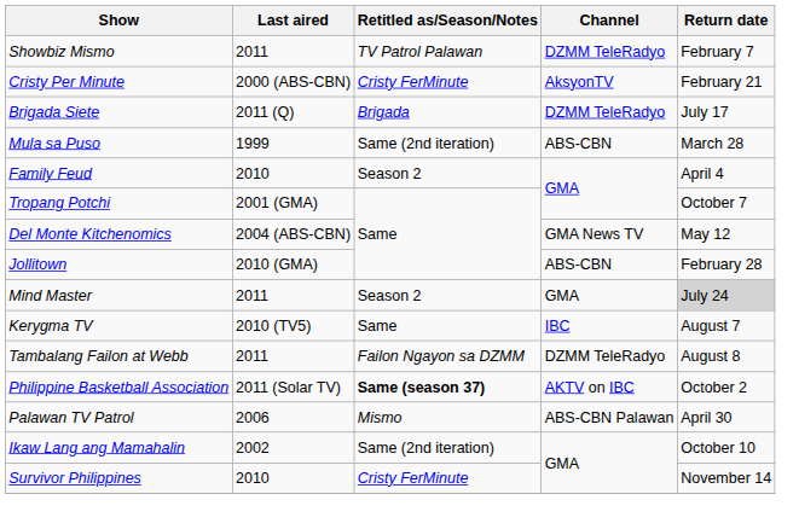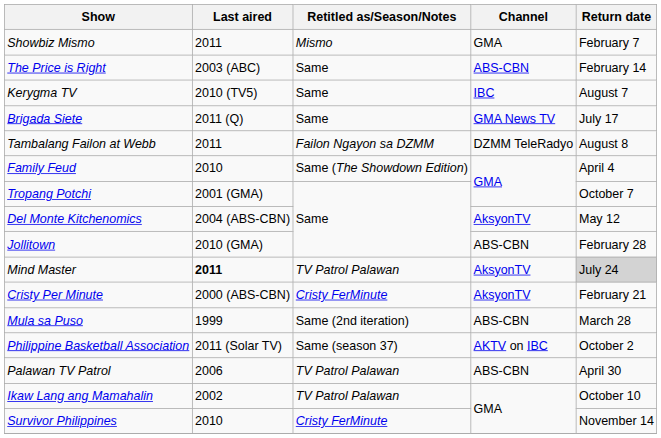 <table class="wikitable" style="text-align:left; line-height:25px; width:auto;">
 <tr>
 <th>Show</th>
 <th>Last aired</th>
 <th>Retitled as/Season/Notes</th>
 <th>Channel</th>
 <th>Return date</th>
 </tr>
 <tr>
 <td><em>Showbiz Mismo</em></td>
 <td>2011</td>
-<td><em>TV Patrol Palawan</em></td>
-<td><a href='#'>DZMM TeleRadyo</a></td>
+<td><em>Mismo</em></td>
+<td>GMA</td>
 <td>February 7</td>
 </tr>
 <tr>
-<td><em><a href='#'>Cristy Per Minute</a></em></td>
-<td>2000 (ABS-CBN)</td>
-<td><em><a href='#'>Cristy FerMinute</a></em></td>
-<td><a href='#'>AksyonTV</a></td>
-<td>February 21</td>
+<td><em><a href='#'>The Price is Right</a></em></td>
+<td>2003 (ABC)</td>
+<td>Same</td>
+<td><a href='#'>ABS-CBN</a></td>
+<td>February 14</td>
+</tr>
+<tr>
+<td><em>Kerygma TV</em></td>
+<td>2010 (TV5)</td>
+<td>Same</td>
+<td><a href='#'>IBC</a></td>
+<td>August 7</td>
 </tr>
 <tr>
 <td><em><a href='#'>Brigada Siete</a></em></td>
 <td>2011 (Q)</td>
-<td><em><a href='#'>Brigada</a></em></td>
-<td><a href='#'>DZMM TeleRadyo</a></td>
+<td>Same</td>
+<td><a href='#'>GMA News TV</a></td>
 <td>July 17</td>
 </tr>
 <tr>
-<td><em><a href='#'>Mula sa Puso</a></em></td>
-<td>1999</td>
-<td>Same (2nd iteration)</td>
-<td>ABS-CBN</td>
-<td>March 28</td>
+<td><em>Tambalang Failon at Webb</em></td>
+<td>2011</td>
+<td><em>Failon Ngayon sa DZMM</em></td>
+<td>DZMM TeleRadyo</td>
+<td>August 8</td>
 </tr>
 <tr>
 <td><em><a href='#'>Family Feud</a></em></td>
 <td>2010</td>
-<td>Season 2</td>
+<td>Same (<em>The Showdown Edition</em>)</td>
 <td rowspan="2"><a href='#'>GMA</a></td>
 <td>April 4</td>
 </tr>
 <tr>
 <td><em><a href='#'>Tropang Potchi</a></em></td>
 <td>2001 (GMA)</td>
 <td rowspan="3">Same</td>
 <td>October 7</td>
 </tr>
 <tr>
 <td><em><a href='#'>Del Monte Kitchenomics</a></em></td>
 <td>2004 (ABS-CBN)</td>
-<td>GMA News TV</td>
+<td><a href='#'>AksyonTV</a></td>
 <td>May 12</td>
 </tr>
 <tr>
 <td><em><a href='#'>Jollitown</a></em></td>
 <td>2010 (GMA)</td>
 <td>ABS-CBN</td>
 <td>February 28</td>
 </tr>
 <tr>
 <td><em>Mind Master</em></td>
-<td>2011</td>
-<td>Season 2</td>
-<td>GMA</td>
+<td><strong>2011</strong></td>
+<td><em>TV Patrol Palawan</em></td>
+<td><a href='#'>AksyonTV</a></td>
 <td style="background: lightgrey;">July 24</td>
 </tr>
 <tr>
-<td><em>Kerygma TV</em></td>
-<td>2010 (TV5)</td>
-<td>Same</td>
-<td><a href='#'>IBC</a></td>
-<td>August 7</td>
+<td><em><a href='#'>Cristy Per Minute</a></em></td>
+<td>2000 (ABS-CBN)</td>
+<td><em><a href='#'>Cristy FerMinute</a></em></td>
+<td><a href='#'>AksyonTV</a></td>
+<td>February 21</td>
 </tr>
 <tr>
-<td><em>Tambalang Failon at Webb</em></td>
-<td>2011</td>
-<td><em>Failon Ngayon sa DZMM</em></td>
-<td>DZMM TeleRadyo</td>
-<td>August 8</td>
+<td><em><a href='#'>Mula sa Puso</a></em></td>
+<td>1999</td>
+<td>Same (2nd iteration)</td>
+<td>ABS-CBN</td>
+<td>March 28</td>
 </tr>
 <tr>
 <td><em><a href='#'>Philippine Basketball Association</a></em></td>
 <td>2011 (Solar TV)</td>
-<td><strong>Same (season 37)</strong></td>
+<td>Same (season 37)</td>
 <td><a href='#'>AKTV</a> on <a href='#'>IBC</a></td>
 <td>October 2</td>
 </tr>
 <tr>
 <td><em>Palawan TV Patrol</em></td>
 <td>2006</td>
-<td><em>Mismo</em></td>
-<td>ABS-CBN Palawan</td>
+<td><em>TV Patrol Palawan</em></td>
+<td>ABS-CBN</td>
 <td>April 30</td>
 </tr>
 <tr>
 <td><em><a href='#'>Ikaw Lang ang Mamahalin</a></em></td>
 <td>2002</td>
-<td>Same (2nd iteration)</td>
+<td><em>TV Patrol Palawan</em></td>
 <td rowspan="2">GMA</td>
 <td>October 10</td>
 </tr>
 <tr>
 <td><em><a href='#'>Survivor Philippines</a></em></td>
 <td>2010</td>
 <td><em><a href='#'>Cristy FerMinute</a></em></td>
 <td>November 14</td>
 </tr>
 <tr>
 </tr>
 </table>
